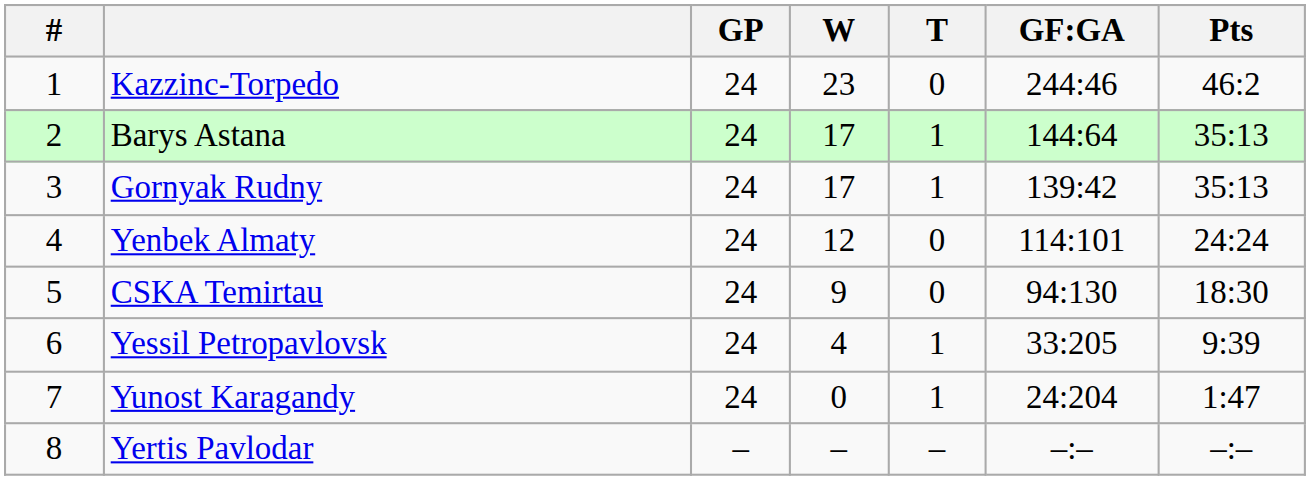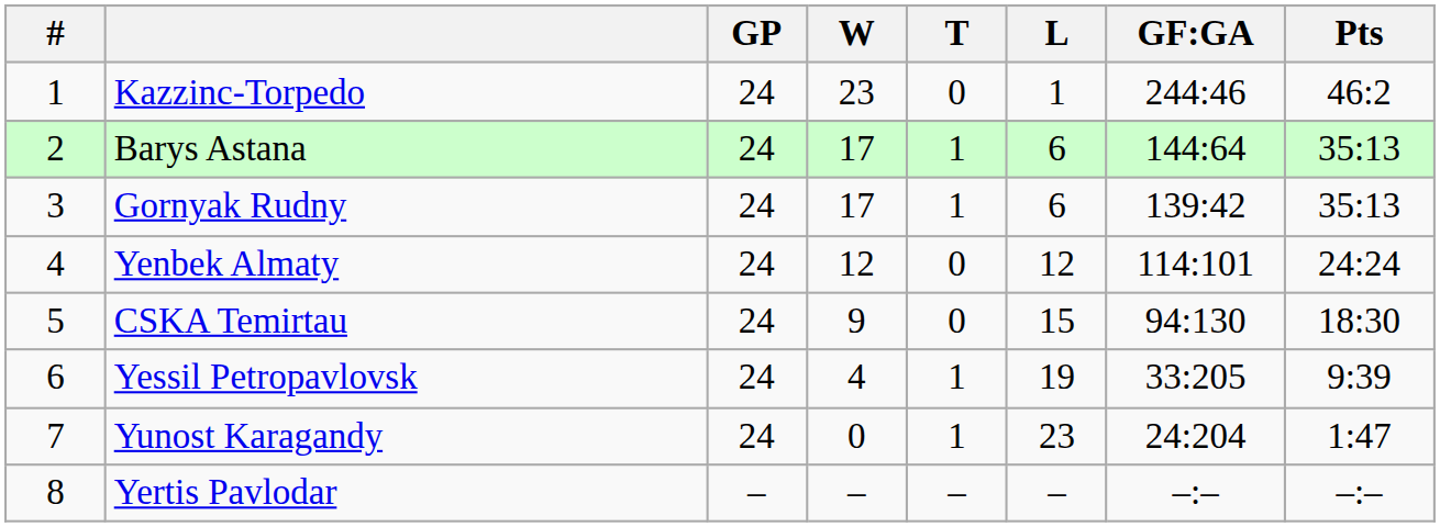 <table class="wikitable" width="50%">
 <tr>
 <th width="5%" bgcolor="#e0e0e0">#</th>
 <th width="30%" bgcolor="#e0e0e0"></th>
 <th width="5%" bgcolor="#e0e0e0">GP</th>
 <th width="5%" bgcolor="#e0e0e0">W</th>
 <th width="5%" bgcolor="#e0e0e0">T</th>
+<th width="5%" bgcolor="#e0e0e0">L</th>
 <th width="7.5%" bgcolor="#e0e0e0">GF:GA</th>
 <th width="7.5%" bgcolor="#e0e0e0">Pts</th>
 </tr>
 <tr align="center">
 <td>1</td>
 <td align="left"><a href='#'>Kazzinc-Torpedo</a></td>
 <td>24</td>
 <td>23</td>
 <td>0</td>
+<td>1</td>
 <td>244:46</td>
 <td>46:2</td>
 </tr>
 <tr align="center" bgcolor="#CCFFCC">
 <td>2</td>
 <td align="left">Barys Astana</td>
 <td>24</td>
 <td>17</td>
 <td>1</td>
+<td>6</td>
 <td>144:64</td>
 <td>35:13</td>
 </tr>
 <tr align="center">
 <td>3</td>
 <td align="left"><a href='#'>Gornyak Rudny</a></td>
 <td>24</td>
 <td>17</td>
 <td>1</td>
+<td>6</td>
 <td>139:42</td>
 <td>35:13</td>
 </tr>
 <tr align="center">
 <td>4</td>
 <td align="left"><a href='#'>Yenbek Almaty</a></td>
 <td>24</td>
 <td>12</td>
 <td>0</td>
+<td>12</td>
 <td>114:101</td>
 <td>24:24</td>
 </tr>
 <tr align="center">
 <td>5</td>
 <td align="left"><a href='#'>CSKA Temirtau</a></td>
 <td>24</td>
 <td>9</td>
 <td>0</td>
+<td>15</td>
 <td>94:130</td>
 <td>18:30</td>
 </tr>
 <tr align="center">
 <td>6</td>
 <td align="left"><a href='#'>Yessil Petropavlovsk</a></td>
 <td>24</td>
 <td>4</td>
 <td>1</td>
+<td>19</td>
 <td>33:205</td>
 <td>9:39</td>
 </tr>
 <tr align="center">
 <td>7</td>
 <td align="left"><a href='#'>Yunost Karagandy</a></td>
 <td>24</td>
 <td>0</td>
 <td>1</td>
+<td>23</td>
 <td>24:204</td>
 <td>1:47</td>
 </tr>
 <tr align="center">
 <td>8</td>
 <td align="left"><a href='#'>Yertis Pavlodar</a></td>
 <td>–</td>
 <td>–</td>
 <td>–</td>
+<td>–</td>
 <td>–:–</td>
 <td>–:–</td>
 </tr>
 </table>
